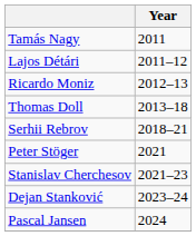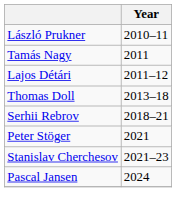 <table class="wikitable">
 <tr>
 <th></th>
 <th>Year</th>
+</tr>
+<tr>
+<td> <a href='#'>László Prukner</a></td>
+<td>2010–11</td>
 </tr>
 <tr>
 <td> <a href='#'>Tamás Nagy</a></td>
 <td>2011</td>
 </tr>
 <tr>
 <td> <a href='#'>Lajos Détári</a></td>
 <td>2011–12</td>
-</tr>
-<tr>
-<td> <a href='#'>Ricardo Moniz</a></td>
-<td>2012–13</td>
 </tr>
 <tr>
 <td> <a href='#'>Thomas Doll</a></td>
 <td>2013–18</td>
 </tr>
 <tr>
 <td> <a href='#'>Serhii Rebrov</a></td>
 <td>2018–21</td>
 </tr>
 <tr>
 <td> <a href='#'>Peter Stöger</a></td>
 <td>2021</td>
 </tr>
 <tr>
 <td> <a href='#'>Stanislav Cherchesov</a></td>
 <td>2021–23</td>
 </tr>
 <tr>
-<td> <a href='#'>Dejan Stanković</a></td>
-<td>2023–24</td>
-</tr>
-<tr>
 <td> <a href='#'>Pascal Jansen</a></td>
 <td>2024</td>
 </tr>
 <tr>
 </tr>
 </table>
